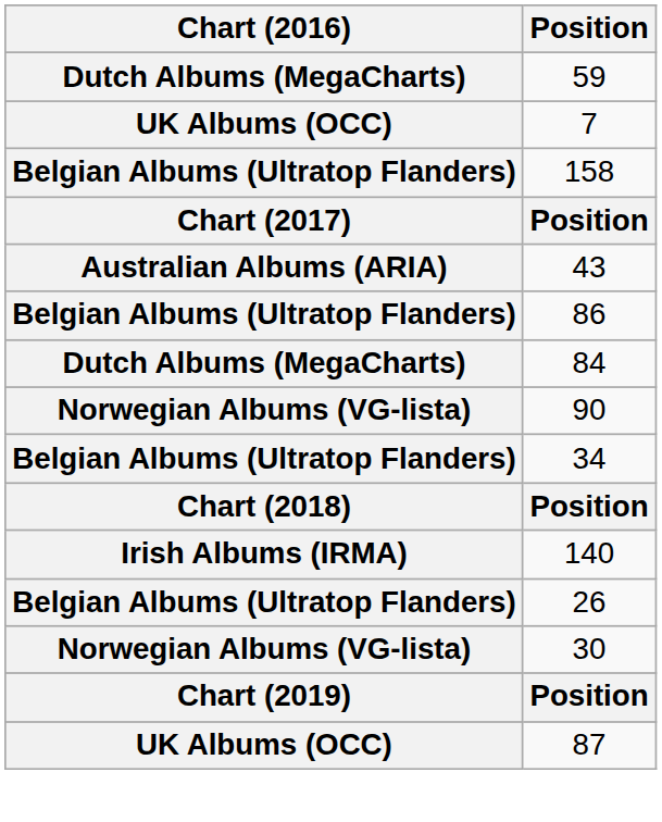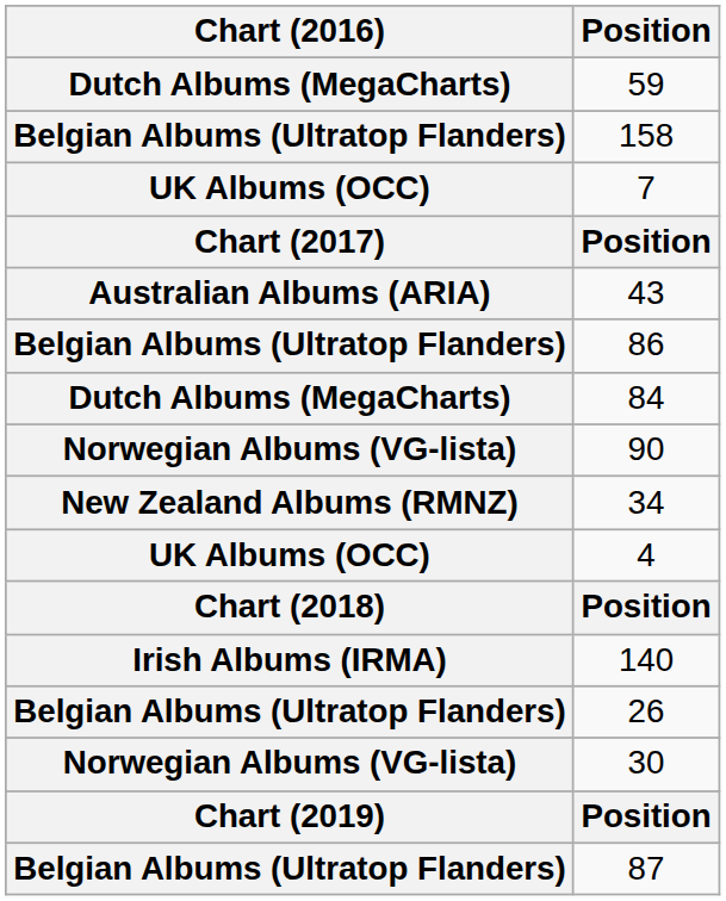 <table class="wikitable plainrowheaders" style="text-align:center">
 <tr>
 <th scope="col">Chart (2016)</th>
 <th scope="col">Position</th>
 </tr>
 <tr>
 <th scope="row">Dutch Albums (MegaCharts)</th>
 <td>59</td>
 </tr>
 <tr>
+<th scope="row">Belgian Albums (Ultratop Flanders)</th>
+<td>158</td>
+</tr>
+<tr>
 <th scope="row">UK Albums (OCC)</th>
 <td>7</td>
-</tr>
-<tr>
-<th scope="row">Belgian Albums (Ultratop Flanders)</th>
-<td>158</td>
 </tr>
 <tr>
 <th scope="col">Chart (2017)</th>
 <th scope="col">Position</th>
 </tr>
 <tr>
 <th scope="row">Australian Albums (ARIA)</th>
 <td>43</td>
 </tr>
 <tr>
 <th scope="row">Belgian Albums (Ultratop Flanders)</th>
 <td>86</td>
 </tr>
 <tr>
 <th scope="row">Dutch Albums (MegaCharts)</th>
 <td>84</td>
 </tr>
 <tr>
 <th scope="row">Norwegian Albums (VG-lista)</th>
 <td>90</td>
 </tr>
 <tr>
-<th scope="row">Belgian Albums (Ultratop Flanders)</th>
+<th scope="row">New Zealand Albums (RMNZ)</th>
 <td>34</td>
+</tr>
+<tr>
+<th scope="row">UK Albums (OCC)</th>
+<td>4</td>
 </tr>
 <tr>
 <th scope="col">Chart (2018)</th>
 <th scope="col">Position</th>
 </tr>
 <tr>
 <th scope="row">Irish Albums (IRMA)</th>
 <td>140</td>
 </tr>
 <tr>
 <th scope="row">Belgian Albums (Ultratop Flanders)</th>
 <td>26</td>
 </tr>
 <tr>
 <th scope="row">Norwegian Albums (VG-lista)</th>
 <td>30</td>
 </tr>
 <tr>
 <th scope="col">Chart (2019)</th>
 <th scope="col">Position</th>
 </tr>
 <tr>
-<th scope="row">UK Albums (OCC)</th>
+<th scope="row">Belgian Albums (Ultratop Flanders)</th>
 <td>87</td>
 </tr>
 </table>
